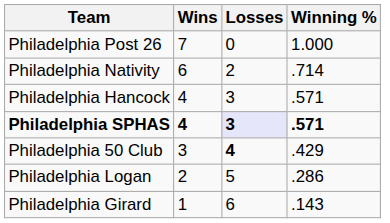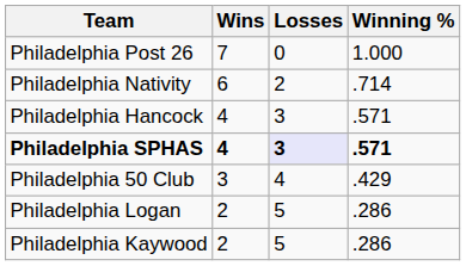 <table class="wikitable">
 <tr>
 <th>Team</th>
 <th>Wins</th>
 <th>Losses</th>
 <th>Winning %</th>
 </tr>
 <tr>
 <td>Philadelphia Post 26</td>
 <td>7</td>
 <td>0</td>
 <td>1.000</td>
 </tr>
 <tr>
 <td>Philadelphia Nativity</td>
 <td>6</td>
 <td>2</td>
 <td>.714</td>
 </tr>
 <tr>
 <td>Philadelphia Hancock</td>
 <td>4</td>
 <td>3</td>
 <td>.571</td>
 </tr>
 <tr>
 <td><strong>Philadelphia SPHAS</strong></td>
 <td><strong>4</strong></td>
 <td style="background: lavender;"><strong>3</strong></td>
 <td><strong>.571</strong></td>
 </tr>
 <tr>
 <td>Philadelphia 50 Club</td>
 <td>3</td>
-<td><strong>4</strong></td>
+<td>4</td>
 <td>.429</td>
 </tr>
 <tr>
 <td>Philadelphia Logan</td>
 <td>2</td>
 <td>5</td>
 <td>.286</td>
 </tr>
 <tr>
-<td>Philadelphia Girard</td>
-<td>1</td>
-<td>6</td>
-<td>.143</td>
+<td>Philadelphia Kaywood</td>
+<td>2</td>
+<td>5</td>
+<td>.286</td>
 </tr>
 </table>
